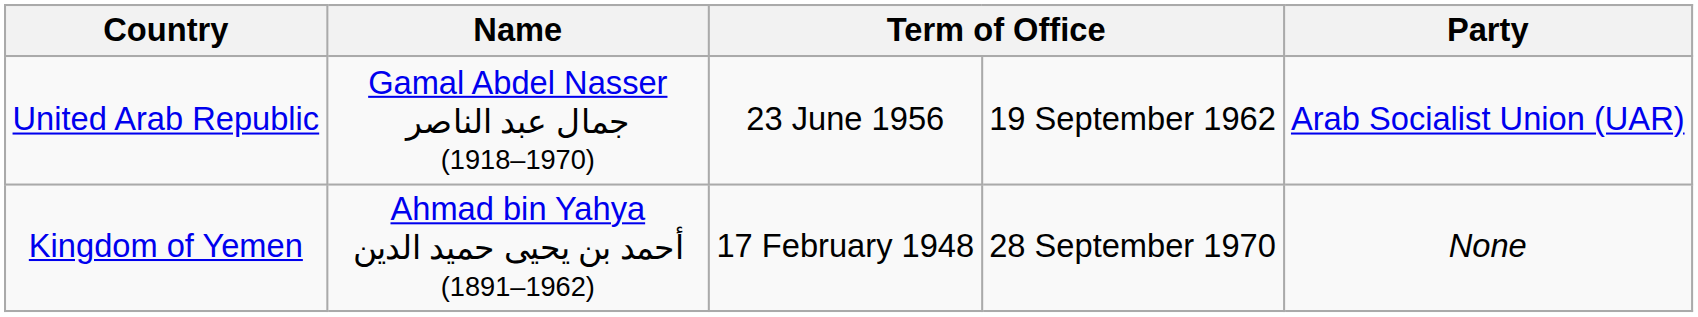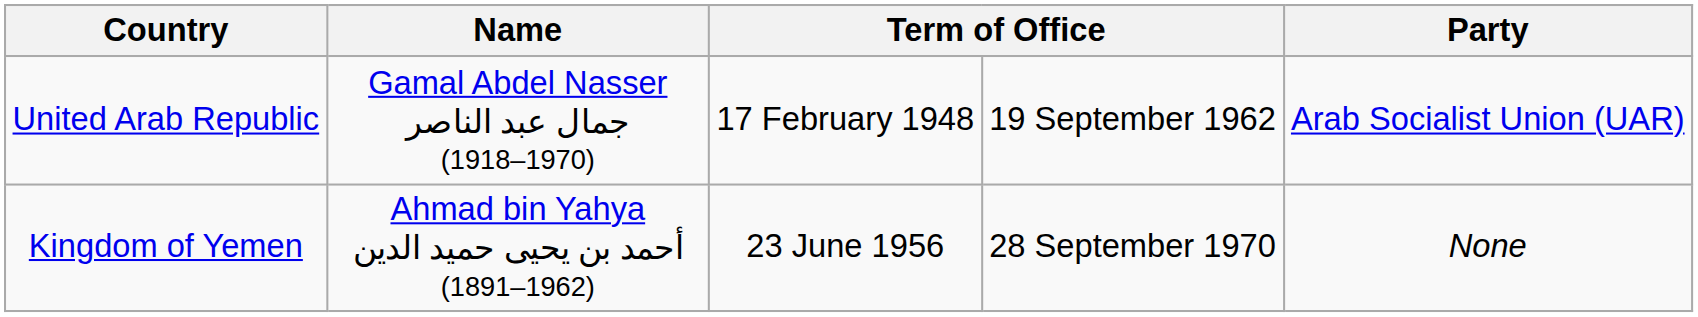 <table class="wikitable" style="text-align:center">
 <tr>
 <th>Country</th>
 <th width="180">Name</th>
 <th colspan="2">Term of Office</th>
 <th>Party</th>
 </tr>
 <tr>
 <td><a href='#'>United Arab Republic</a></td>
 <td><a href='#'>Gamal Abdel Nasser</a><br>جمال عبد الناصر<br><small>(1918–1970)</small></td>
-<td>23 June 1956</td>
+<td>17 February 1948</td>
 <td>19 September 1962</td>
 <td><a href='#'>Arab Socialist Union (UAR)</a></td>
 </tr>
 <tr>
 <td><a href='#'>Kingdom of Yemen</a></td>
 <td><a href='#'>Ahmad bin Yahya</a><br>أحمد بن يحيى حميد الدين<br><small>(1891–1962)</small></td>
-<td>17 February 1948</td>
+<td>23 June 1956</td>
 <td>28 September 1970</td>
 <td><em>None</em></td>
 </tr>
 </table>
